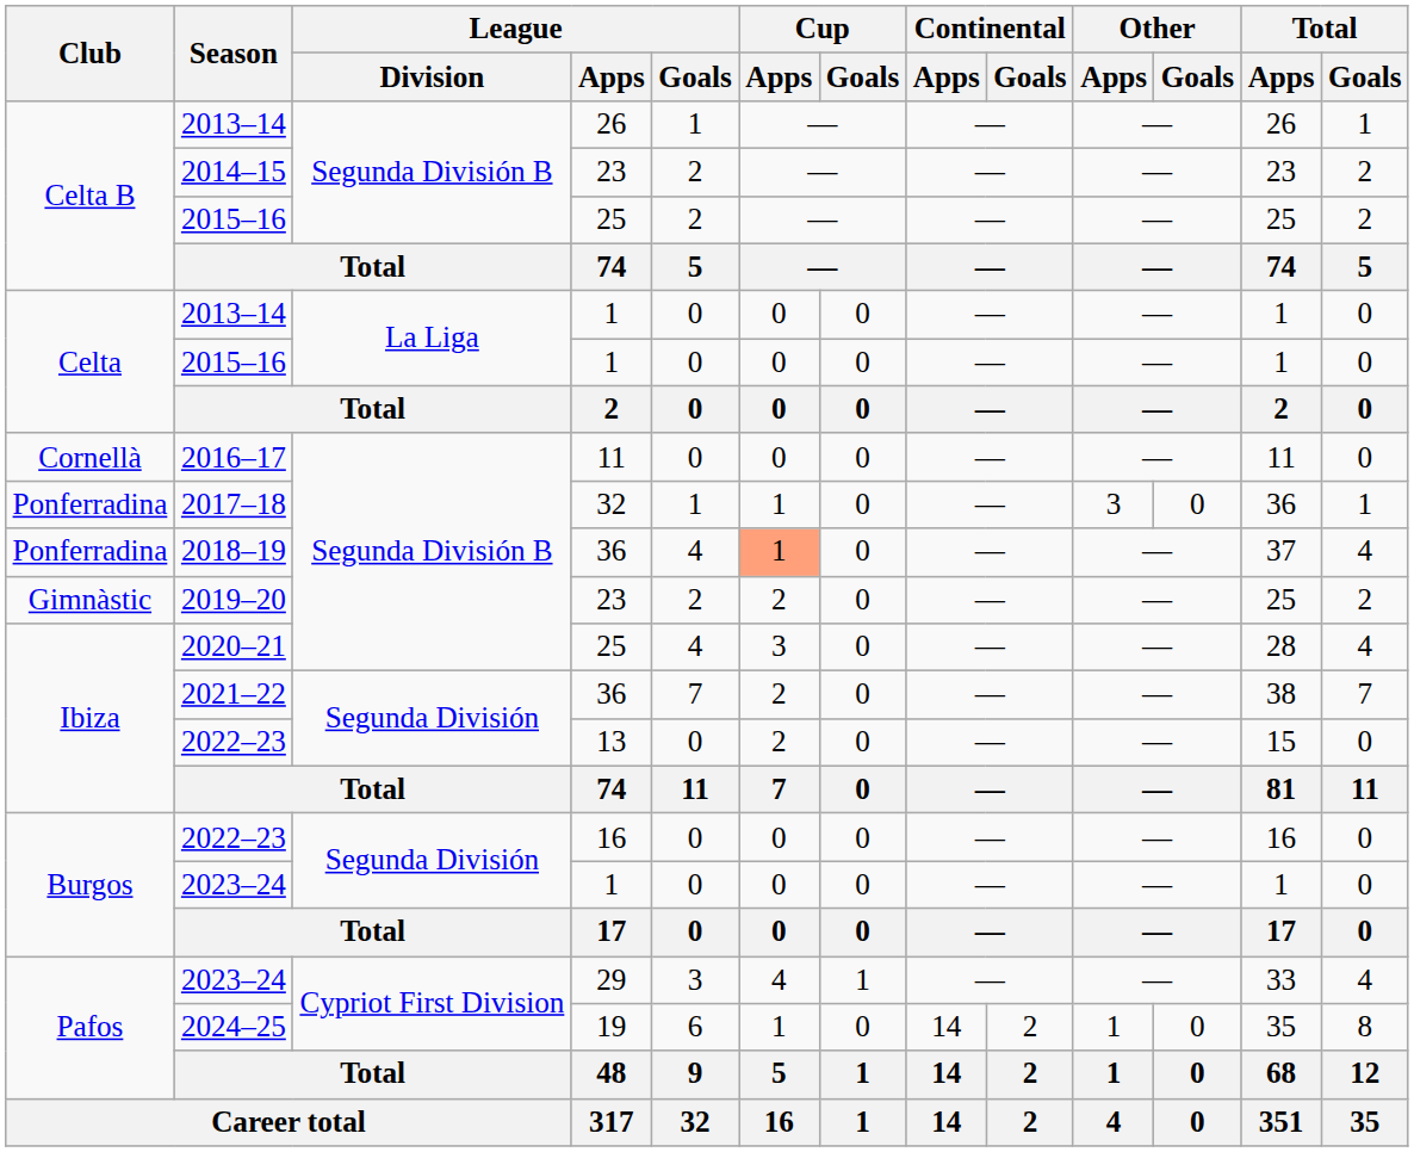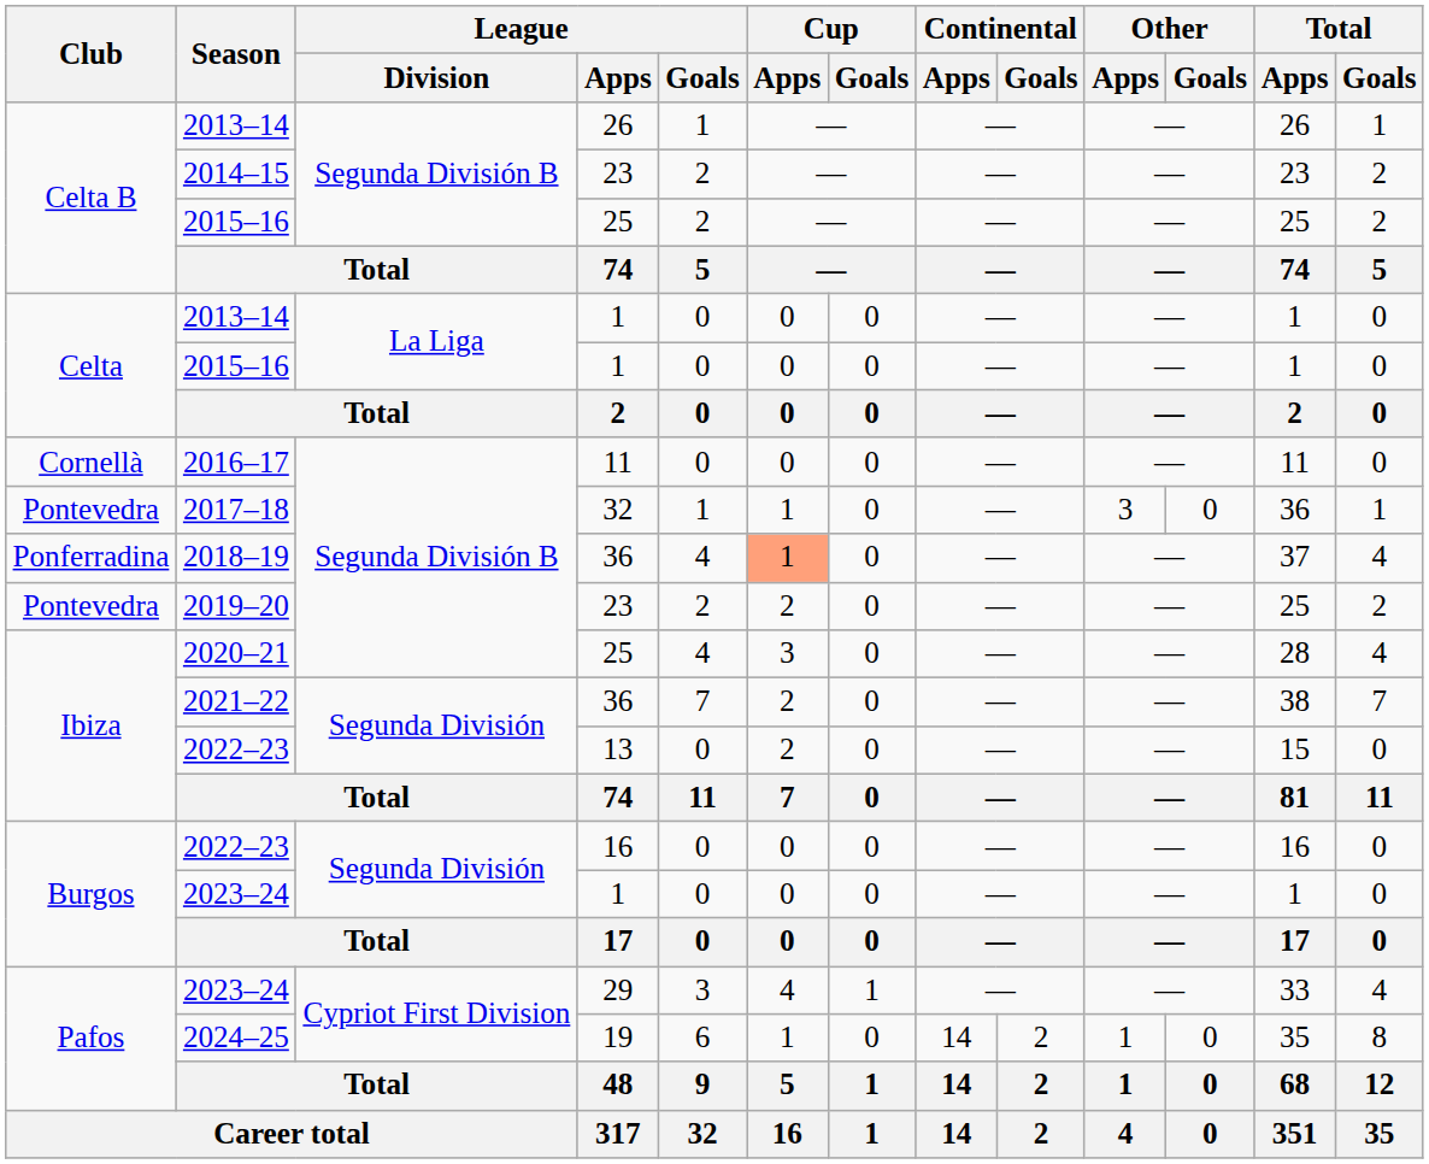 <table class="wikitable" style="text-align:center">
 <tr>
 <th rowspan="2">Club</th>
 <th rowspan="2">Season</th>
 <th colspan="3">League</th>
 <th colspan="2">Cup</th>
 <th colspan="2">Continental</th>
 <th colspan="2">Other</th>
 <th colspan="2">Total</th>
 </tr>
 <tr>
 <th>Division</th>
 <th>Apps</th>
 <th>Goals</th>
 <th>Apps</th>
 <th>Goals</th>
 <th>Apps</th>
 <th>Goals</th>
 <th>Apps</th>
 <th>Goals</th>
 <th>Apps</th>
 <th>Goals</th>
 </tr>
 <tr>
 <td rowspan="4"><a href='#'>Celta B</a></td>
 <td><a href='#'>2013–14</a></td>
 <td rowspan="3"><a href='#'>Segunda División B</a></td>
 <td>26</td>
 <td>1</td>
 <td colspan="2">—</td>
 <td colspan="2">—</td>
 <td colspan="2">—</td>
 <td>26</td>
 <td>1</td>
 </tr>
 <tr>
 <td><a href='#'>2014–15</a></td>
 <td>23</td>
 <td>2</td>
 <td colspan="2">—</td>
 <td colspan="2">—</td>
 <td colspan="2">—</td>
 <td>23</td>
 <td>2</td>
 </tr>
 <tr>
 <td><a href='#'>2015–16</a></td>
 <td>25</td>
 <td>2</td>
 <td colspan="2">—</td>
 <td colspan="2">—</td>
 <td colspan="2">—</td>
 <td>25</td>
 <td>2</td>
 </tr>
 <tr>
 <th colspan="2">Total</th>
 <th>74</th>
 <th>5</th>
 <th colspan="2">—</th>
 <th colspan="2">—</th>
 <th colspan="2">—</th>
 <th>74</th>
 <th>5</th>
 </tr>
 <tr>
 <td rowspan="3"><a href='#'>Celta</a></td>
 <td><a href='#'>2013–14</a></td>
 <td rowspan="2"><a href='#'>La Liga</a></td>
 <td>1</td>
 <td>0</td>
 <td>0</td>
 <td>0</td>
 <td colspan="2">—</td>
 <td colspan="2">—</td>
 <td>1</td>
 <td>0</td>
 </tr>
 <tr>
 <td><a href='#'>2015–16</a></td>
 <td>1</td>
 <td>0</td>
 <td>0</td>
 <td>0</td>
 <td colspan="2">—</td>
 <td colspan="2">—</td>
 <td>1</td>
 <td>0</td>
 </tr>
 <tr>
 <th colspan="2">Total</th>
 <th>2</th>
 <th>0</th>
 <th>0</th>
 <th>0</th>
 <th colspan="2">—</th>
 <th colspan="2">—</th>
 <th>2</th>
 <th>0</th>
 </tr>
 <tr>
 <td><a href='#'>Cornellà</a></td>
 <td><a href='#'>2016–17</a></td>
 <td rowspan="5"><a href='#'>Segunda División B</a></td>
 <td>11</td>
 <td>0</td>
 <td>0</td>
 <td>0</td>
 <td colspan="2">—</td>
 <td colspan="2">—</td>
 <td>11</td>
 <td>0</td>
 </tr>
 <tr>
-<td><a href='#'>Ponferradina</a></td>
+<td><a href='#'>Pontevedra</a></td>
 <td><a href='#'>2017–18</a></td>
 <td>32</td>
 <td>1</td>
 <td>1</td>
 <td>0</td>
 <td colspan="2">—</td>
 <td>3</td>
 <td>0</td>
 <td>36</td>
 <td>1</td>
 </tr>
 <tr>
 <td><a href='#'>Ponferradina</a></td>
 <td><a href='#'>2018–19</a></td>
 <td>36</td>
 <td>4</td>
 <td style="background: lightsalmon;">1</td>
 <td>0</td>
 <td colspan="2">—</td>
 <td colspan="2">—</td>
 <td>37</td>
 <td>4</td>
 </tr>
 <tr>
-<td><a href='#'>Gimnàstic</a></td>
+<td><a href='#'>Pontevedra</a></td>
 <td><a href='#'>2019–20</a></td>
 <td>23</td>
 <td>2</td>
 <td>2</td>
 <td>0</td>
 <td colspan="2">—</td>
 <td colspan="2">—</td>
 <td>25</td>
 <td>2</td>
 </tr>
 <tr>
 <td rowspan="4"><a href='#'>Ibiza</a></td>
 <td><a href='#'>2020–21</a></td>
 <td>25</td>
 <td>4</td>
 <td>3</td>
 <td>0</td>
 <td colspan="2">—</td>
 <td colspan="2">—</td>
 <td>28</td>
 <td>4</td>
 </tr>
 <tr>
 <td><a href='#'>2021–22</a></td>
 <td rowspan="2"><a href='#'>Segunda División</a></td>
 <td>36</td>
 <td>7</td>
 <td>2</td>
 <td>0</td>
 <td colspan="2">—</td>
 <td colspan="2">—</td>
 <td>38</td>
 <td>7</td>
 </tr>
 <tr>
 <td><a href='#'>2022–23</a></td>
 <td>13</td>
 <td>0</td>
 <td>2</td>
 <td>0</td>
 <td colspan="2">—</td>
 <td colspan="2">—</td>
 <td>15</td>
 <td>0</td>
 </tr>
 <tr>
 <th colspan="2">Total</th>
 <th>74</th>
 <th>11</th>
 <th>7</th>
 <th>0</th>
 <th colspan="2">—</th>
 <th colspan="2">—</th>
 <th>81</th>
 <th>11</th>
 </tr>
 <tr>
 <td rowspan="3"><a href='#'>Burgos</a></td>
 <td><a href='#'>2022–23</a></td>
 <td rowspan="2"><a href='#'>Segunda División</a></td>
 <td>16</td>
 <td>0</td>
 <td>0</td>
 <td>0</td>
 <td colspan="2">—</td>
 <td colspan="2">—</td>
 <td>16</td>
 <td>0</td>
 </tr>
 <tr>
 <td><a href='#'>2023–24</a></td>
 <td>1</td>
 <td>0</td>
 <td>0</td>
 <td>0</td>
 <td colspan="2">—</td>
 <td colspan="2">—</td>
 <td>1</td>
 <td>0</td>
 </tr>
 <tr>
 <th colspan="2">Total</th>
 <th>17</th>
 <th>0</th>
 <th>0</th>
 <th>0</th>
 <th colspan="2">—</th>
 <th colspan="2">—</th>
 <th>17</th>
 <th>0</th>
 </tr>
 <tr>
 <td rowspan="3"><a href='#'>Pafos</a></td>
 <td><a href='#'>2023–24</a></td>
 <td rowspan="2"><a href='#'>Cypriot First Division</a></td>
 <td>29</td>
 <td>3</td>
 <td>4</td>
 <td>1</td>
 <td colspan="2">—</td>
 <td colspan="2">—</td>
 <td>33</td>
 <td>4</td>
 </tr>
 <tr>
 <td><a href='#'>2024–25</a></td>
 <td>19</td>
 <td>6</td>
 <td>1</td>
 <td>0</td>
 <td>14</td>
 <td>2</td>
 <td>1</td>
 <td>0</td>
 <td>35</td>
 <td>8</td>
 </tr>
 <tr>
 <th colspan="2">Total</th>
 <th>48</th>
 <th>9</th>
 <th>5</th>
 <th>1</th>
 <th>14</th>
 <th>2</th>
 <th>1</th>
 <th>0</th>
 <th>68</th>
 <th>12</th>
 </tr>
 <tr>
 <th colspan="3">Career total</th>
 <th>317</th>
 <th>32</th>
 <th>16</th>
 <th>1</th>
 <th>14</th>
 <th>2</th>
 <th>4</th>
 <th>0</th>
 <th>351</th>
 <th>35</th>
 </tr>
 </table>
